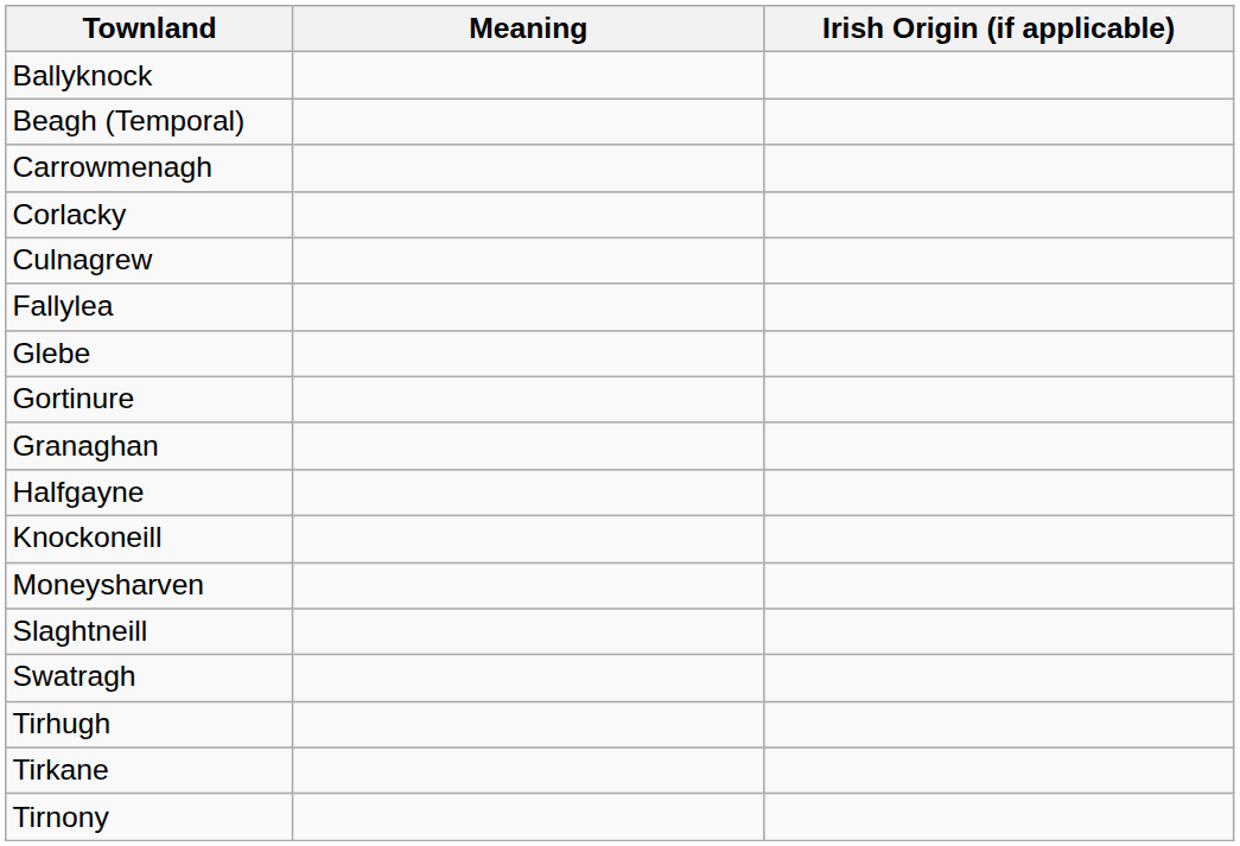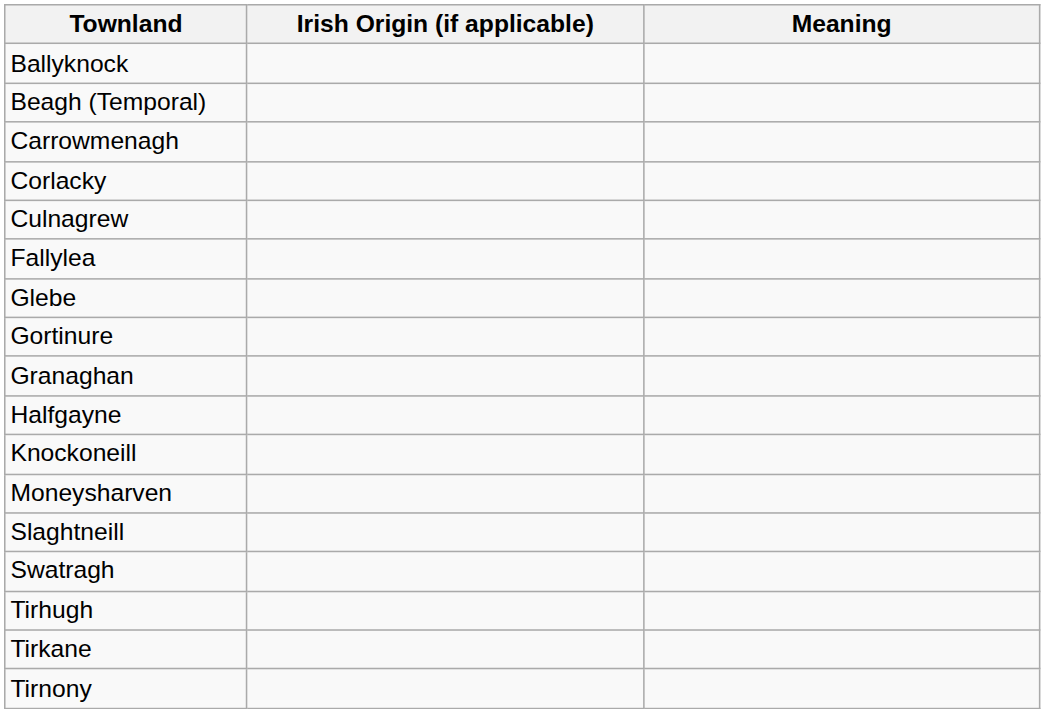 <table class="wikitable" style="border:1px solid darkgray;">
 <tr>
 <th width="150">Townland</th>
+<th width="250">Irish Origin (if applicable)</th>
 <th width="250">Meaning</th>
-<th width="250">Irish Origin (if applicable)</th>
 </tr>
 <tr>
 <td>Ballyknock</td>
 <td></td>
 <td></td>
 </tr>
 <tr>
 <td>Beagh (Temporal)</td>
 <td></td>
 <td></td>
 </tr>
 <tr>
 <td>Carrowmenagh</td>
 <td></td>
 <td></td>
 </tr>
 <tr>
 <td>Corlacky</td>
 <td></td>
 <td></td>
 </tr>
 <tr>
 <td>Culnagrew</td>
 <td></td>
 <td></td>
 </tr>
 <tr>
 <td>Fallylea</td>
 <td></td>
 <td></td>
 </tr>
 <tr>
 <td>Glebe</td>
 <td></td>
 <td></td>
 </tr>
 <tr>
 <td>Gortinure</td>
 <td></td>
 <td></td>
 </tr>
 <tr>
 <td>Granaghan</td>
 <td></td>
 <td></td>
 </tr>
 <tr>
 <td>Halfgayne</td>
 <td></td>
 <td></td>
 </tr>
 <tr>
 <td>Knockoneill</td>
 <td></td>
 <td></td>
 </tr>
 <tr>
 <td>Moneysharven</td>
 <td></td>
 <td></td>
 </tr>
 <tr>
 <td>Slaghtneill</td>
 <td></td>
 <td></td>
 </tr>
 <tr>
 <td>Swatragh</td>
 <td></td>
 <td></td>
 </tr>
 <tr>
 <td>Tirhugh</td>
 <td></td>
 <td></td>
 </tr>
 <tr>
 <td>Tirkane</td>
 <td></td>
 <td></td>
 </tr>
 <tr>
 <td>Tirnony</td>
 <td></td>
 <td></td>
 </tr>
 </table>
